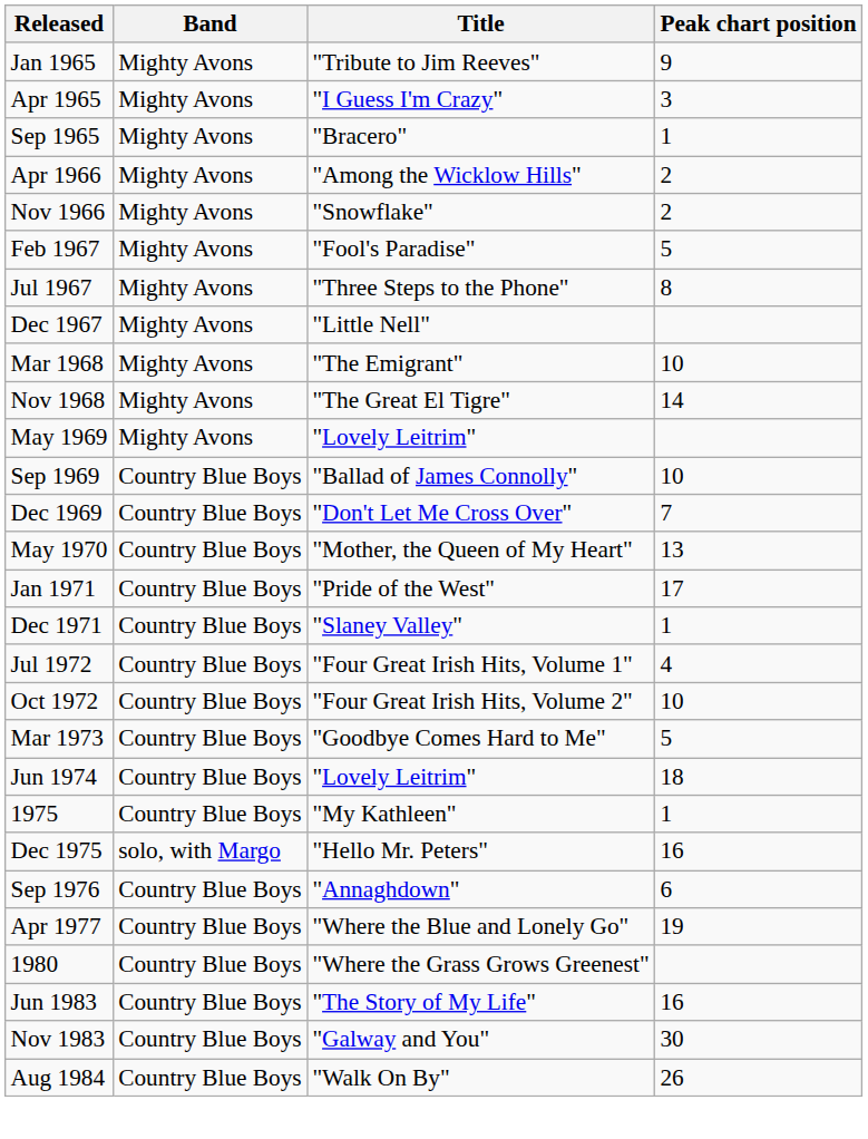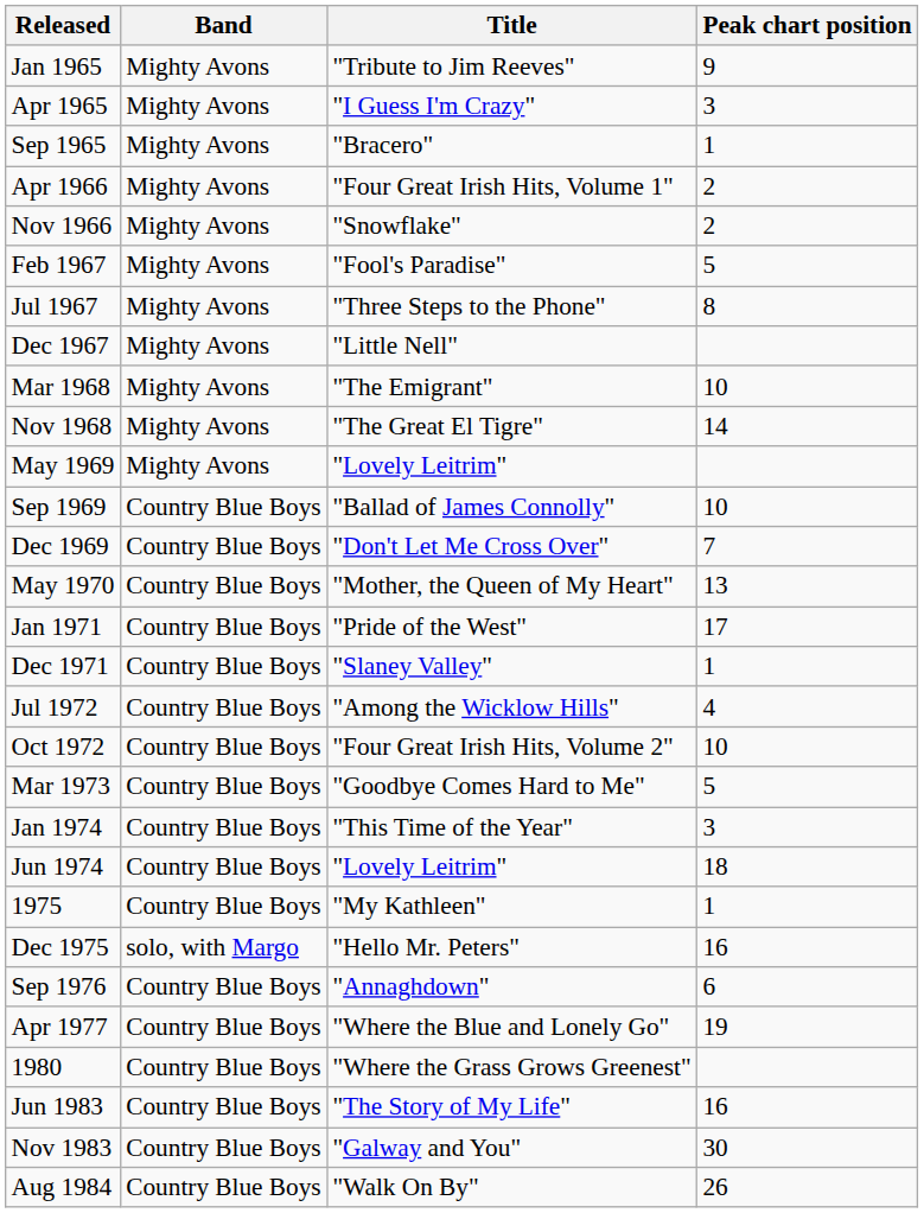 <table class=wikitable>
 <tr>
 <th>Released</th>
 <th>Band</th>
 <th>Title</th>
 <th>Peak chart position</th>
 </tr>
 <tr>
 <td>Jan 1965</td>
 <td>Mighty Avons</td>
 <td>"Tribute to Jim Reeves"</td>
 <td>9</td>
 </tr>
 <tr>
 <td>Apr 1965</td>
 <td>Mighty Avons</td>
 <td>"<a href='#'>I Guess I'm Crazy</a>"</td>
 <td>3</td>
 </tr>
 <tr>
 <td>Sep 1965</td>
 <td>Mighty Avons</td>
 <td>"Bracero"</td>
 <td>1</td>
 </tr>
 <tr>
 <td>Apr 1966</td>
 <td>Mighty Avons</td>
-<td>"Among the <a href='#'>Wicklow Hills</a>"</td>
+<td>"Four Great Irish Hits, Volume 1"</td>
 <td>2</td>
 </tr>
 <tr>
 <td>Nov 1966</td>
 <td>Mighty Avons</td>
 <td>"Snowflake"</td>
 <td>2</td>
 </tr>
 <tr>
 <td>Feb 1967</td>
 <td>Mighty Avons</td>
 <td>"Fool's Paradise"</td>
 <td>5</td>
 </tr>
 <tr>
 <td>Jul 1967</td>
 <td>Mighty Avons</td>
 <td>"Three Steps to the Phone"</td>
 <td>8</td>
 </tr>
 <tr>
 <td>Dec 1967</td>
 <td>Mighty Avons</td>
 <td>"Little Nell"</td>
 <td></td>
 </tr>
 <tr>
 <td>Mar 1968</td>
 <td>Mighty Avons</td>
 <td>"The Emigrant"</td>
 <td>10</td>
 </tr>
 <tr>
 <td>Nov 1968</td>
 <td>Mighty Avons</td>
 <td>"The Great El Tigre"</td>
 <td>14</td>
 </tr>
 <tr>
 <td>May 1969</td>
 <td>Mighty Avons</td>
 <td>"<a href='#'>Lovely Leitrim</a>"</td>
 <td></td>
 </tr>
 <tr>
 <td>Sep 1969</td>
 <td>Country Blue Boys</td>
 <td>"Ballad of <a href='#'>James Connolly</a>"</td>
 <td>10</td>
 </tr>
 <tr>
 <td>Dec 1969</td>
 <td>Country Blue Boys</td>
 <td>"<a href='#'>Don't Let Me Cross Over</a>"</td>
 <td>7</td>
 </tr>
 <tr>
 <td>May 1970</td>
 <td>Country Blue Boys</td>
 <td>"Mother, the Queen of My Heart"</td>
 <td>13</td>
 </tr>
 <tr>
 <td>Jan 1971</td>
 <td>Country Blue Boys</td>
 <td>"Pride of the West"</td>
 <td>17</td>
 </tr>
 <tr>
 <td>Dec 1971</td>
 <td>Country Blue Boys</td>
 <td>"<a href='#'>Slaney Valley</a>"</td>
 <td>1</td>
 </tr>
 <tr>
 <td>Jul 1972</td>
 <td>Country Blue Boys</td>
-<td>"Four Great Irish Hits, Volume 1"</td>
+<td>"Among the <a href='#'>Wicklow Hills</a>"</td>
 <td>4</td>
 </tr>
 <tr>
 <td>Oct 1972</td>
 <td>Country Blue Boys</td>
 <td>"Four Great Irish Hits, Volume 2"</td>
 <td>10</td>
 </tr>
 <tr>
 <td>Mar 1973</td>
 <td>Country Blue Boys</td>
 <td>"Goodbye Comes Hard to Me"</td>
 <td>5</td>
+</tr>
+<tr>
+<td>Jan 1974</td>
+<td>Country Blue Boys</td>
+<td>"This Time of the Year"</td>
+<td>3</td>
 </tr>
 <tr>
 <td>Jun 1974</td>
 <td>Country Blue Boys</td>
 <td>"<a href='#'>Lovely Leitrim</a>"</td>
 <td>18</td>
 </tr>
 <tr>
 <td>1975</td>
 <td>Country Blue Boys</td>
 <td>"My Kathleen"</td>
 <td>1</td>
 </tr>
 <tr>
 <td>Dec 1975</td>
 <td>solo, with <a href='#'>Margo</a></td>
 <td>"Hello Mr. Peters"</td>
 <td>16</td>
 </tr>
 <tr>
 <td>Sep 1976</td>
 <td>Country Blue Boys</td>
 <td>"<a href='#'>Annaghdown</a>"</td>
 <td>6</td>
 </tr>
 <tr>
 <td>Apr 1977</td>
 <td>Country Blue Boys</td>
 <td>"Where the Blue and Lonely Go"</td>
 <td>19</td>
 </tr>
 <tr>
 <td>1980</td>
 <td>Country Blue Boys</td>
 <td>"Where the Grass Grows Greenest"</td>
 <td></td>
 </tr>
 <tr>
 <td>Jun 1983</td>
 <td>Country Blue Boys</td>
 <td>"<a href='#'>The Story of My Life</a>"</td>
 <td>16</td>
 </tr>
 <tr>
 <td>Nov 1983</td>
 <td>Country Blue Boys</td>
 <td>"<a href='#'>Galway</a> and You"</td>
 <td>30</td>
 </tr>
 <tr>
 <td>Aug 1984</td>
 <td>Country Blue Boys</td>
 <td>"Walk On By"</td>
 <td>26</td>
 </tr>
 </table>
